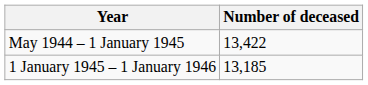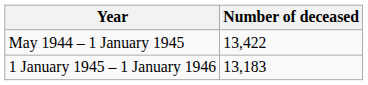 <table class="wikitable" style="float: right;">
 <tr>
 <th>Year</th>
 <th>Number of deceased</th>
 </tr>
 <tr>
 <td>May 1944 – 1 January 1945</td>
 <td>13,422</td>
 </tr>
 <tr>
 <td>1 January 1945 – 1 January 1946</td>
-<td>13,185</td>
+<td>13,183</td>
 </tr>
 </table>
